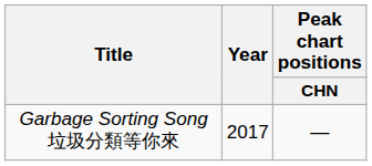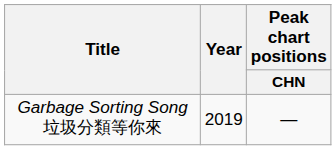 <table class="wikitable plainrowheaders" style="text-align:center;">
 <tr>
 <th scope="col" rowspan="2" style="width:11em;">Title</th>
 <th scope="col" rowspan="2" style="width:1em;">Year</th>
 <th scope="col" colspan="1">Peak chart positions</th>
 </tr>
 <tr>
 <th scope="col" style="width:3em;font-size:90%;">CHN</th>
 </tr>
 <tr |->
 <td><em>Garbage Sorting Song</em> <br> 垃圾分類等你來</td>
-<td rowspan="1">2017</td>
+<td rowspan="1">2019</td>
 <td style="text-align:center">—</td>
 </tr>
 </table>
